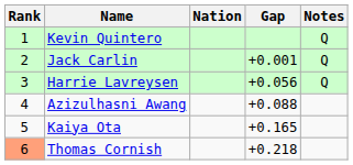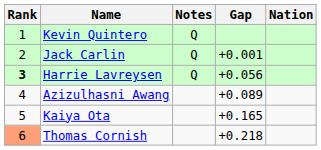 <table class="wikitable sortable" style="text-align:center">
 <tr>
 <th>Rank</th>
 <th>Name</th>
+<th>Notes</th>
+<th>Gap</th>
 <th>Nation</th>
-<th>Gap</th>
-<th>Notes</th>
 </tr>
 <tr bgcolor=ccffcc>
 <td>1</td>
 <td align=left><a href='#'>Kevin Quintero</a></td>
+<td>Q</td>
+<td></td>
 <td align=left></td>
-<td></td>
-<td>Q</td>
 </tr>
 <tr bgcolor=ccffcc>
 <td>2</td>
 <td align=left><a href='#'>Jack Carlin</a></td>
+<td>Q</td>
+<td>+0.001</td>
 <td align=left></td>
-<td>+0.001</td>
-<td>Q</td>
 </tr>
 <tr bgcolor=ccffcc>
-<td>3</td>
+<td><strong>3</strong></td>
 <td align=left><a href='#'>Harrie Lavreysen</a></td>
+<td>Q</td>
+<td>+0.056</td>
 <td align=left></td>
-<td>+0.056</td>
-<td>Q</td>
 </tr>
 <tr>
 <td>4</td>
 <td align=left><a href='#'>Azizulhasni Awang</a></td>
+<td></td>
+<td>+0.089</td>
 <td align=left></td>
-<td>+0.088</td>
-<td></td>
 </tr>
 <tr>
 <td>5</td>
 <td align=left><a href='#'>Kaiya Ota</a></td>
+<td></td>
+<td>+0.165</td>
 <td align=left></td>
-<td>+0.165</td>
-<td></td>
 </tr>
 <tr>
 <td style="background: lightsalmon;">6</td>
 <td align=left><a href='#'>Thomas Cornish</a></td>
+<td></td>
+<td>+0.218</td>
 <td align=left></td>
-<td>+0.218</td>
-<td></td>
 </tr>
 </table>
